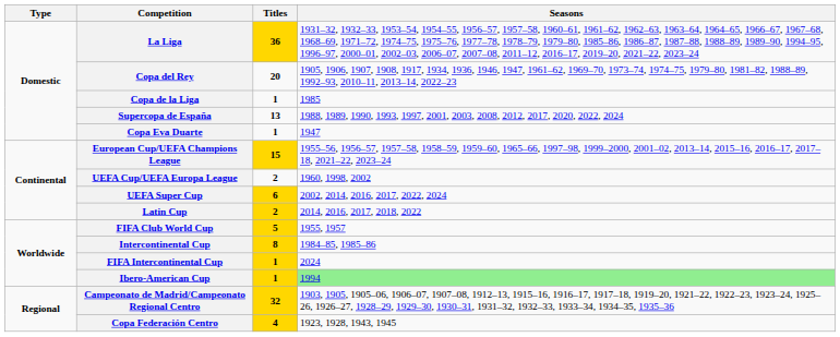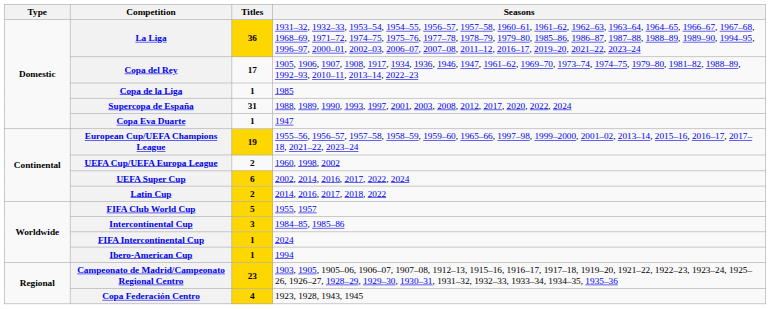 <table class="wikitable plainrowheaders" style="font-size:95%; text-align:center;">
 <tr>
 <th style="width: 1%;">Type</th>
 <th style="width: 5%;">Competition</th>
 <th style="width: 1%;">Titles</th>
 <th style="width: 22%;">Seasons</th>
 </tr>
 <tr>
 <td rowspan="5"><strong>Domestic</strong></td>
 <th scope=col><a href='#'>La Liga</a></th>
 <td style="background-color:gold"><strong>36</strong></td>
 <td align="left"><a href='#'>1931–32</a>, <a href='#'>1932–33</a>, <a href='#'>1953–54</a>, <a href='#'>1954–55</a>, <a href='#'>1956–57</a>, <a href='#'>1957–58</a>, <a href='#'>1960–61</a>, <a href='#'>1961–62</a>, <a href='#'>1962–63</a>, <a href='#'>1963–64</a>, <a href='#'>1964–65</a>, <a href='#'>1966–67</a>, <a href='#'>1967–68</a>, <a href='#'>1968–69</a>, <a href='#'>1971–72</a>, <a href='#'>1974–75</a>, <a href='#'>1975–76</a>, <a href='#'>1977–78</a>, <a href='#'>1978–79</a>, <a href='#'>1979–80</a>, <a href='#'>1985–86</a>, <a href='#'>1986–87</a>, <a href='#'>1987–88</a>, <a href='#'>1988–89</a>, <a href='#'>1989–90</a>, <a href='#'>1994–95</a>, <a href='#'>1996–97</a>, <a href='#'>2000–01</a>, <a href='#'>2002–03</a>, <a href='#'>2006–07</a>, <a href='#'>2007–08</a>, <a href='#'>2011–12</a>, <a href='#'>2016–17</a>, <a href='#'>2019–20</a>, <a href='#'>2021–22</a>, <a href='#'>2023–24</a></td>
 </tr>
 <tr>
 <th scope=col><a href='#'>Copa del Rey</a></th>
-<td align="center"><strong>20</strong></td>
+<td align="center"><strong>17</strong></td>
 <td align="left"><a href='#'>1905</a>, <a href='#'>1906</a>, <a href='#'>1907</a>, <a href='#'>1908</a>, <a href='#'>1917</a>, <a href='#'>1934</a>, <a href='#'>1936</a>, <a href='#'>1946</a>, <a href='#'>1947</a>, <a href='#'>1961–62</a>, <a href='#'>1969–70</a>, <a href='#'>1973–74</a>, <a href='#'>1974–75</a>, <a href='#'>1979–80</a>, <a href='#'>1981–82</a>, <a href='#'>1988–89</a>, <a href='#'>1992–93</a>, <a href='#'>2010–11</a>, <a href='#'>2013–14</a>, <a href='#'>2022–23</a></td>
 </tr>
 <tr>
 <th scope=col><a href='#'>Copa de la Liga</a></th>
 <td align="center"><strong>1</strong></td>
 <td align="left"><a href='#'>1985</a></td>
 </tr>
 <tr>
 <th scope=col><a href='#'>Supercopa de España</a></th>
-<td align="center"><strong>13</strong></td>
+<td align="center"><strong>31</strong></td>
 <td align="left"><a href='#'>1988</a>, <a href='#'>1989</a>, <a href='#'>1990</a>, <a href='#'>1993</a>, <a href='#'>1997</a>, <a href='#'>2001</a>, <a href='#'>2003</a>, <a href='#'>2008</a>, <a href='#'>2012</a>, <a href='#'>2017</a>, <a href='#'>2020</a>, <a href='#'>2022</a>, <a href='#'>2024</a></td>
 </tr>
 <tr>
 <th scope=col><a href='#'>Copa Eva Duarte</a></th>
 <td align="center"><strong>1</strong></td>
 <td align="left"><a href='#'>1947</a></td>
 </tr>
 <tr>
 <td rowspan="4"><strong>Continental</strong></td>
 <th scope=col><a href='#'>European Cup/UEFA Champions League</a></th>
-<td style="background-color:gold"><strong>15</strong></td>
+<td style="background-color:gold"><strong>19</strong></td>
 <td align="left"><a href='#'>1955–56</a>, <a href='#'>1956–57</a>, <a href='#'>1957–58</a>, <a href='#'>1958–59</a>, <a href='#'>1959–60</a>, <a href='#'>1965–66</a>, <a href='#'>1997–98</a>, <a href='#'>1999–2000</a>, <a href='#'>2001–02</a>, <a href='#'>2013–14</a>, <a href='#'>2015–16</a>, <a href='#'>2016–17</a>, <a href='#'>2017–18</a>, <a href='#'>2021–22</a>, <a href='#'>2023–24</a></td>
 </tr>
 <tr>
 <th scope=col><a href='#'>UEFA Cup/UEFA Europa League</a></th>
 <td align="center"><strong>2</strong></td>
 <td align="left"><a href='#'>1960</a>, <a href='#'>1998</a>, <a href='#'>2002</a></td>
 </tr>
 <tr>
 <th scope=col><a href='#'>UEFA Super Cup</a></th>
 <td style="background-color:gold"><strong>6</strong></td>
 <td align="left"><a href='#'>2002</a>, <a href='#'>2014</a>, <a href='#'>2016</a>, <a href='#'>2017</a>, <a href='#'>2022</a>, <a href='#'>2024</a></td>
 </tr>
 <tr>
 <th scope=col><a href='#'>Latin Cup</a></th>
 <td style="background-color:gold"><strong>2</strong></td>
 <td align="left"><a href='#'>2014</a>, <a href='#'>2016</a>, <a href='#'>2017</a>, <a href='#'>2018</a>, <a href='#'>2022</a></td>
 </tr>
 <tr>
 <td rowspan="4"><strong>Worldwide</strong></td>
 <th scope=col><a href='#'>FIFA Club World Cup</a></th>
 <td style="background-color:gold"><strong>5</strong></td>
 <td align="left"><a href='#'>1955</a>, <a href='#'>1957</a></td>
 </tr>
 <tr>
 <th scope=col><a href='#'>Intercontinental Cup</a></th>
-<td style="background-color:gold"><strong>8</strong></td>
+<td style="background-color:gold"><strong>3</strong></td>
 <td align="left"><a href='#'>1984–85</a>, <a href='#'>1985–86</a></td>
 </tr>
 <tr>
 <th scope=col><a href='#'>FIFA Intercontinental Cup</a></th>
 <td style="background-color:gold"><strong>1</strong></td>
 <td align="left"><a href='#'>2024</a></td>
 </tr>
 <tr>
 <th scope=col><a href='#'>Ibero-American Cup</a></th>
 <td style="background-color:gold"><strong>1</strong></td>
-<td align="left" style="background: lightgreen;"><a href='#'>1994</a></td>
+<td align="left"><a href='#'>1994</a></td>
 </tr>
 <tr>
 <td rowspan="2"><strong>Regional</strong></td>
 <th scope=col><a href='#'>Campeonato de Madrid/Campeonato Regional Centro</a></th>
-<td style="background-color:gold"><strong>32</strong></td>
+<td style="background-color:gold"><strong>23</strong></td>
 <td align="left"><a href='#'>1903</a>, <a href='#'>1905</a>, 1905–06, 1906–07, 1907–08, 1912–13, 1915–16, 1916–17, 1917–18, 1919–20, 1921–22, 1922–23, 1923–24, 1925–26, 1926–27, <a href='#'>1928–29</a>, <a href='#'>1929–30</a>, <a href='#'>1930–31</a>, 1931–32, 1932–33, 1933–34, 1934–35, <a href='#'>1935–36</a></td>
 </tr>
 <tr>
 <th scope=col><a href='#'>Copa Federación Centro</a></th>
 <td style="background-color:gold"><strong>4</strong></td>
 <td align="left">1923, 1928, 1943, 1945</td>
 </tr>
 </table>
